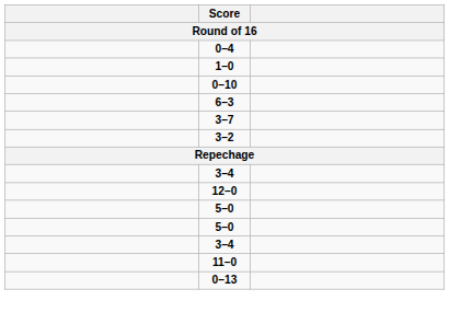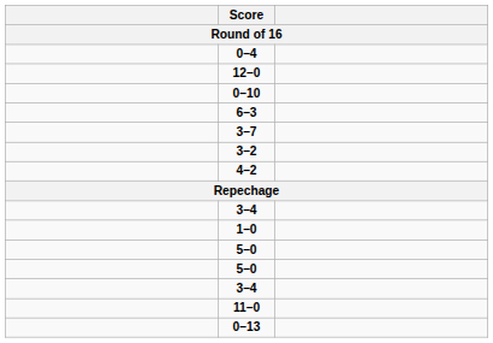 <table class="wikitable" style="text-align: left;">
 <tr>
 <th align="right" width="270"></th>
 <th width="65">Score</th>
 <th align="left" width="270"></th>
 </tr>
 <tr>
 <th colspan="3">Round of 16</th>
 </tr>
 <tr>
 <td></td>
 <td align=center><strong>0–4</strong></td>
 <td><strong></strong></td>
 </tr>
 <tr>
 <td><strong></strong></td>
-<td align=center><strong>1–0</strong></td>
+<td align=center><strong>12–0</strong></td>
 <td></td>
 </tr>
 <tr>
 <td></td>
 <td align=center><strong>0–10</strong></td>
 <td><strong></strong></td>
 </tr>
 <tr>
 <td><strong></strong></td>
 <td align=center><strong>6–3</strong></td>
 <td></td>
 </tr>
 <tr>
 <td></td>
 <td align=center><strong>3–7</strong></td>
 <td><strong></strong></td>
 </tr>
 <tr>
 <td><strong></strong></td>
 <td align=center><strong>3–2</strong></td>
 <td></td>
 </tr>
 <tr>
+<td><strong></strong></td>
+<td align=center><strong>4–2</strong></td>
+<td></td>
+</tr>
+<tr>
 <th colspan="3">Repechage</th>
 </tr>
 <tr>
 <td></td>
 <td align=center><strong>3–4</strong></td>
 <td><strong></strong></td>
 </tr>
 <tr>
 <td><strong></strong></td>
-<td align=center><strong>12–0</strong></td>
+<td align=center><strong>1–0</strong></td>
 <td></td>
 </tr>
 <tr>
 <td><strong></strong></td>
 <td align=center><strong>5–0</strong></td>
 <td></td>
 </tr>
 <tr>
 <td><strong></strong></td>
 <td align=center><strong>5–0</strong></td>
 <td></td>
 </tr>
 <tr>
 <td></td>
 <td align=center><strong>3–4</strong></td>
 <td><strong></strong></td>
 </tr>
 <tr>
 <td><strong></strong></td>
 <td align=center><strong>11–0</strong></td>
 <td></td>
 </tr>
 <tr>
 <td></td>
 <td align=center><strong>0–13</strong></td>
 <td><strong></strong></td>
 </tr>
 </table>
